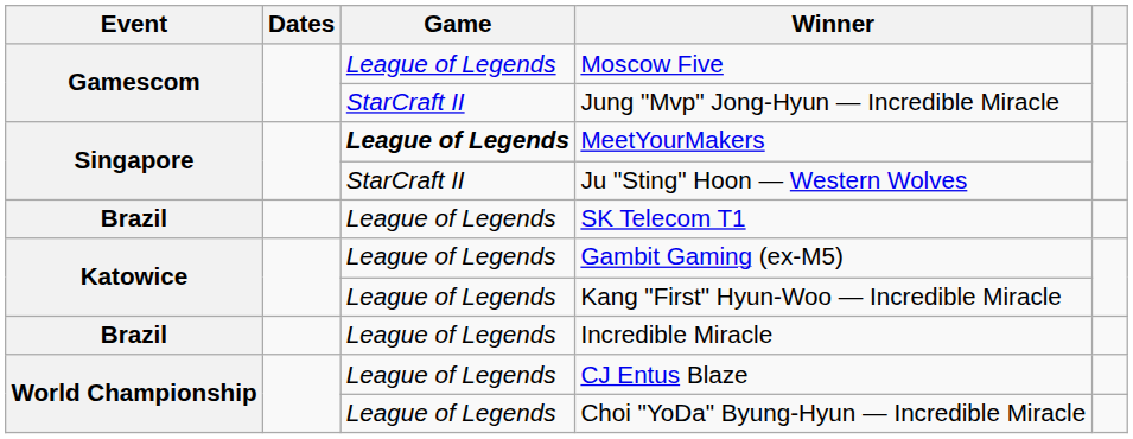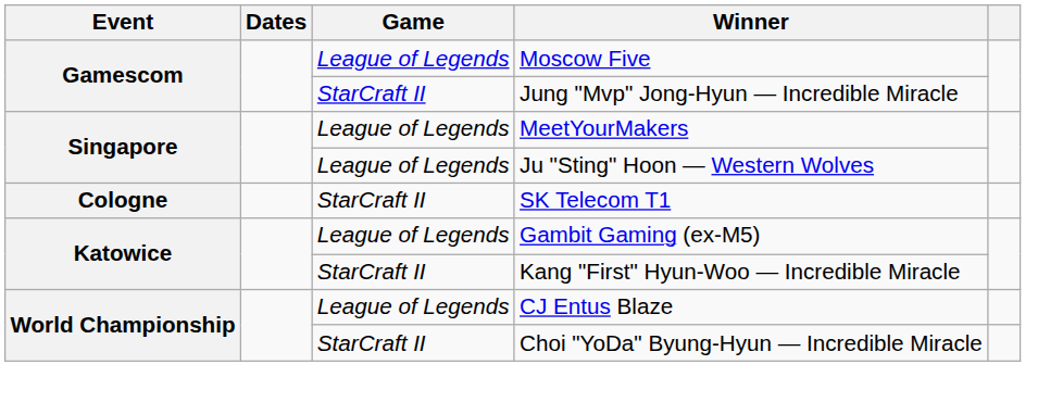 <table class="wikitable">
 <tr>
 <th style="border:1px solid #aaaaaa;">Event</th>
 <th>Dates</th>
 <th>Game</th>
 <th>Winner</th>
 <th style="width:1em;"></th>
 </tr>
 <tr>
 <th rowspan="2">Gamescom</th>
 <td rowspan="2"></td>
 <td><em><a href='#'>League of Legends</a></em></td>
 <td><a href='#'>Moscow Five</a></td>
 <td rowspan="2"></td>
 </tr>
 <tr>
 <td><em><a href='#'>StarCraft II</a></em></td>
 <td>Jung "Mvp" Jong-Hyun — Incredible Miracle</td>
 </tr>
 <tr>
 <th rowspan="2">Singapore</th>
 <td rowspan="2"></td>
-<td><strong><em>League of Legends</em></strong></td>
+<td><em>League of Legends</em></td>
 <td><a href='#'>MeetYourMakers</a></td>
 <td rowspan="2"></td>
 </tr>
 <tr>
-<td><em>StarCraft II</em></td>
+<td><em>League of Legends</em></td>
 <td>Ju "Sting" Hoon — <a href='#'>Western Wolves</a></td>
 </tr>
 <tr>
-<th>Brazil</th>
+<th>Cologne</th>
 <td></td>
-<td><em>League of Legends</em></td>
+<td><em>StarCraft II</em></td>
 <td><a href='#'>SK Telecom T1</a></td>
 </tr>
 <tr>
 <th rowspan="2">Katowice</th>
 <td rowspan="2"></td>
 <td><em>League of Legends</em></td>
 <td><a href='#'>Gambit Gaming</a> (ex-M5)</td>
 <td rowspan="2"></td>
 </tr>
 <tr>
-<td><em>League of Legends</em></td>
+<td><em>StarCraft II</em></td>
 <td>Kang "First" Hyun-Woo — Incredible Miracle</td>
-</tr>
-<tr>
-<th>Brazil</th>
-<td></td>
-<td><em>League of Legends</em></td>
-<td>Incredible Miracle</td>
-<td></td>
 </tr>
 <tr>
 <th rowspan="2">World Championship</th>
 <td rowspan="2"></td>
 <td><em>League of Legends</em></td>
 <td><a href='#'>CJ Entus</a> Blaze</td>
 <td></td>
 </tr>
 <tr>
-<td><em>League of Legends</em></td>
+<td><em>StarCraft II</em></td>
 <td>Choi "YoDa" Byung-Hyun — Incredible Miracle</td>
 <td></td>
 </tr>
 </table>
